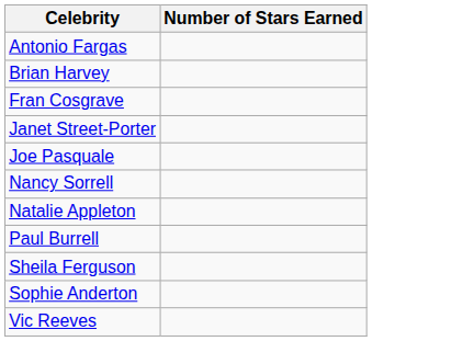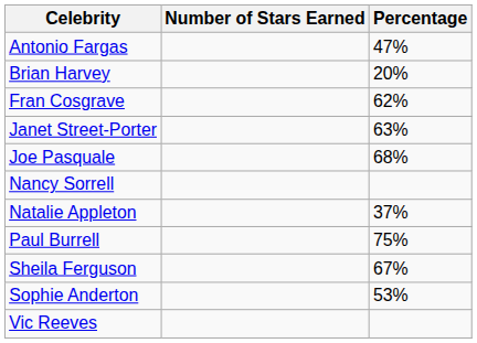 <table class=wikitable>
 <tr>
 <th>Celebrity</th>
 <th>Number of Stars Earned</th>
+<th>Percentage</th>
 </tr>
 <tr>
 <td><a href='#'>Antonio Fargas</a></td>
 <td></td>
+<td>47%</td>
 </tr>
 <tr>
 <td><a href='#'>Brian Harvey</a></td>
 <td></td>
+<td>20%</td>
 </tr>
 <tr>
 <td><a href='#'>Fran Cosgrave</a></td>
 <td></td>
+<td>62%</td>
 </tr>
 <tr>
 <td><a href='#'>Janet Street-Porter</a></td>
 <td></td>
+<td>63%</td>
 </tr>
 <tr>
 <td><a href='#'>Joe Pasquale</a></td>
 <td></td>
+<td>68%</td>
 </tr>
 <tr>
 <td><a href='#'>Nancy Sorrell</a></td>
+<td></td>
 <td></td>
 </tr>
 <tr>
 <td><a href='#'>Natalie Appleton</a></td>
 <td></td>
+<td>37%</td>
 </tr>
 <tr>
 <td><a href='#'>Paul Burrell</a></td>
 <td></td>
+<td>75%</td>
 </tr>
 <tr>
 <td><a href='#'>Sheila Ferguson</a></td>
 <td></td>
+<td>67%</td>
 </tr>
 <tr>
 <td><a href='#'>Sophie Anderton</a></td>
 <td></td>
+<td>53%</td>
 </tr>
 <tr>
 <td><a href='#'>Vic Reeves</a></td>
 <td></td>
+<td></td>
 </tr>
 </table>
